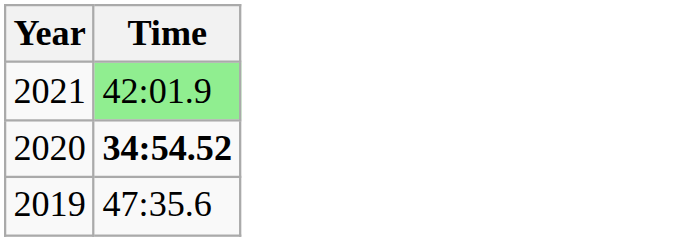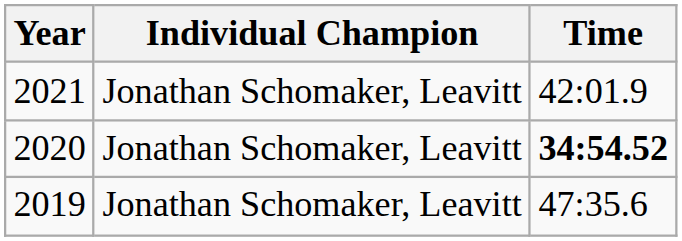 <table class="wikitable">
 <tr>
 <th>Year</th>
+<th>Individual Champion</th>
 <th>Time</th>
 </tr>
 <tr>
 <td>2021</td>
-<td style="background: lightgreen;">42:01.9</td>
+<td>Jonathan Schomaker, Leavitt</td>
+<td>42:01.9</td>
 </tr>
 <tr>
 <td>2020</td>
+<td>Jonathan Schomaker, Leavitt</td>
 <td><strong>34:54.52</strong></td>
 </tr>
 <tr>
 <td>2019</td>
+<td>Jonathan Schomaker, Leavitt</td>
 <td>47:35.6</td>
 </tr>
 </table>
